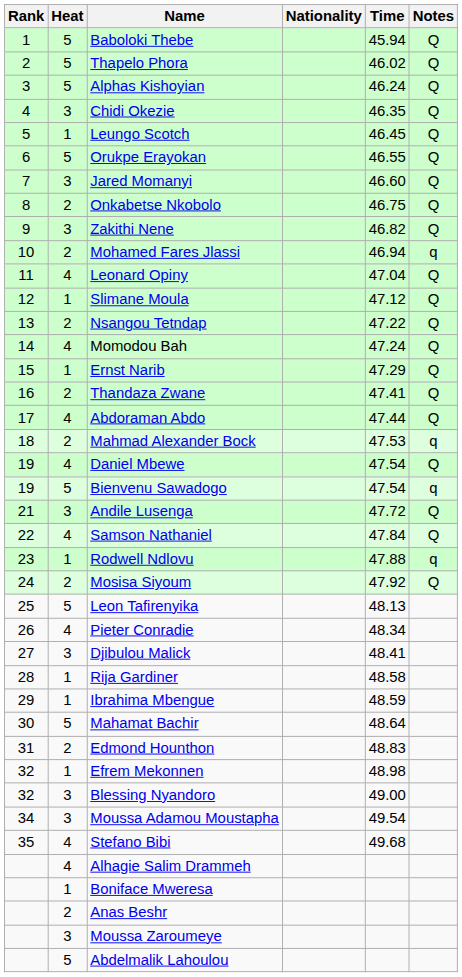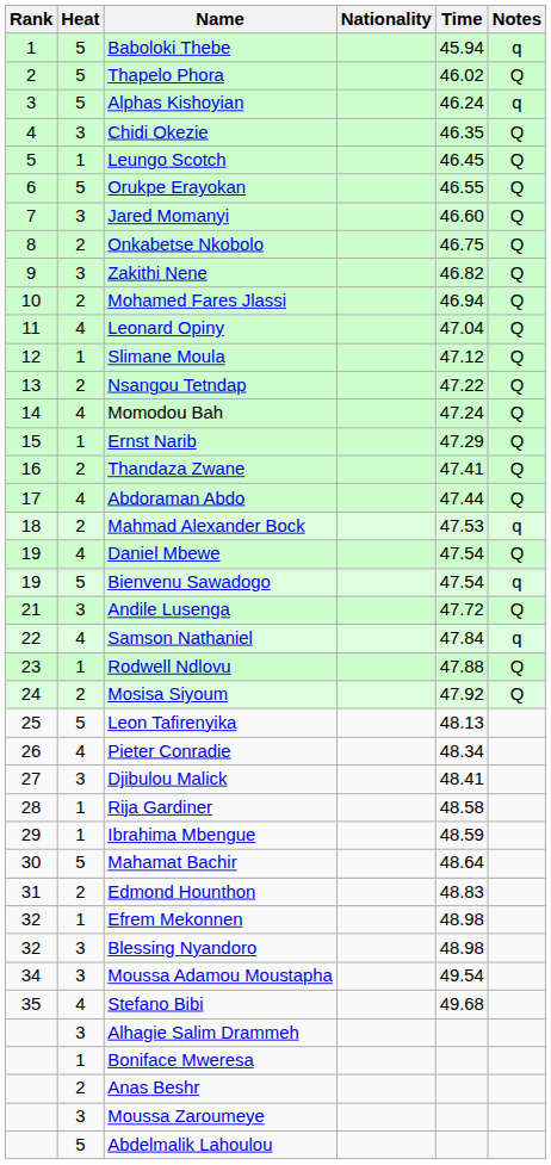 <table class="wikitable sortable" style="text-align:center">
 <tr>
 <th>Rank</th>
 <th>Heat</th>
 <th>Name</th>
 <th>Nationality</th>
 <th>Time</th>
 <th>Notes</th>
 </tr>
 <tr bgcolor=ccffcc>
 <td>1</td>
 <td>5</td>
 <td align=left><a href='#'>Baboloki Thebe</a></td>
 <td align=left></td>
 <td>45.94</td>
-<td>Q</td>
+<td>q</td>
 </tr>
 <tr bgcolor=ccffcc>
 <td>2</td>
 <td>5</td>
 <td align=left><a href='#'>Thapelo Phora</a></td>
 <td align=left></td>
 <td>46.02</td>
 <td>Q</td>
 </tr>
 <tr bgcolor=ccffcc>
 <td>3</td>
 <td>5</td>
 <td align=left><a href='#'>Alphas Kishoyian</a></td>
 <td align=left></td>
 <td>46.24</td>
-<td>Q</td>
+<td>q</td>
 </tr>
 <tr bgcolor=ccffcc>
 <td>4</td>
 <td>3</td>
 <td align=left><a href='#'>Chidi Okezie</a></td>
 <td align=left></td>
 <td>46.35</td>
 <td>Q</td>
 </tr>
 <tr bgcolor=ccffcc>
 <td>5</td>
 <td>1</td>
 <td align=left><a href='#'>Leungo Scotch</a></td>
 <td align=left></td>
 <td>46.45</td>
 <td>Q</td>
 </tr>
 <tr bgcolor=ccffcc>
 <td>6</td>
 <td>5</td>
 <td align=left><a href='#'>Orukpe Erayokan</a></td>
 <td align=left></td>
 <td>46.55</td>
 <td>Q</td>
 </tr>
 <tr bgcolor=ccffcc>
 <td>7</td>
 <td>3</td>
 <td align=left><a href='#'>Jared Momanyi</a></td>
 <td align=left></td>
 <td>46.60</td>
 <td>Q</td>
 </tr>
 <tr bgcolor=ccffcc>
 <td>8</td>
 <td>2</td>
 <td align=left><a href='#'>Onkabetse Nkobolo</a></td>
 <td align=left></td>
 <td>46.75</td>
 <td>Q</td>
 </tr>
 <tr bgcolor=ccffcc>
 <td>9</td>
 <td>3</td>
 <td align=left><a href='#'>Zakithi Nene</a></td>
 <td align=left></td>
 <td>46.82</td>
 <td>Q</td>
 </tr>
 <tr bgcolor=ccffcc>
 <td>10</td>
 <td>2</td>
 <td align=left><a href='#'>Mohamed Fares Jlassi</a></td>
 <td align=left></td>
 <td>46.94</td>
-<td>q</td>
+<td>Q</td>
 </tr>
 <tr bgcolor=ccffcc>
 <td>11</td>
 <td>4</td>
 <td align=left><a href='#'>Leonard Opiny</a></td>
 <td align=left></td>
 <td>47.04</td>
 <td>Q</td>
 </tr>
 <tr bgcolor=ccffcc>
 <td>12</td>
 <td>1</td>
 <td align=left><a href='#'>Slimane Moula</a></td>
 <td align=left></td>
 <td>47.12</td>
 <td>Q</td>
 </tr>
 <tr bgcolor=ccffcc>
 <td>13</td>
 <td>2</td>
 <td align=left><a href='#'>Nsangou Tetndap</a></td>
 <td align=left></td>
 <td>47.22</td>
 <td>Q</td>
 </tr>
 <tr bgcolor=ccffcc>
 <td>14</td>
 <td>4</td>
 <td align=left>Momodou Bah</td>
 <td align=left></td>
 <td>47.24</td>
 <td>Q</td>
 </tr>
 <tr bgcolor=ccffcc>
 <td>15</td>
 <td>1</td>
 <td align=left><a href='#'>Ernst Narib</a></td>
 <td align=left></td>
 <td>47.29</td>
 <td>Q</td>
 </tr>
 <tr bgcolor=ccffcc>
 <td>16</td>
 <td>2</td>
 <td align=left><a href='#'>Thandaza Zwane</a></td>
 <td align=left></td>
 <td>47.41</td>
 <td>Q</td>
 </tr>
 <tr bgcolor=ccffcc>
 <td>17</td>
 <td>4</td>
 <td align=left><a href='#'>Abdoraman Abdo</a></td>
 <td align=left></td>
 <td>47.44</td>
 <td>Q</td>
 </tr>
 <tr bgcolor=ddffdd>
 <td>18</td>
 <td>2</td>
 <td align=left><a href='#'>Mahmad Alexander Bock</a></td>
 <td align=left></td>
 <td>47.53</td>
 <td>q</td>
 </tr>
 <tr bgcolor=ccffcc>
 <td>19</td>
 <td>4</td>
 <td align=left><a href='#'>Daniel Mbewe</a></td>
 <td align=left></td>
 <td>47.54</td>
 <td>Q</td>
 </tr>
 <tr bgcolor=ddffdd>
 <td>19</td>
 <td>5</td>
 <td align=left><a href='#'>Bienvenu Sawadogo</a></td>
 <td align=left></td>
 <td>47.54</td>
 <td>q</td>
 </tr>
 <tr bgcolor=ccffcc>
 <td>21</td>
 <td>3</td>
 <td align=left><a href='#'>Andile Lusenga</a></td>
 <td align=left></td>
 <td>47.72</td>
 <td>Q</td>
 </tr>
 <tr bgcolor=ddffdd>
 <td>22</td>
 <td>4</td>
 <td align=left><a href='#'>Samson Nathaniel</a></td>
 <td align=left></td>
 <td>47.84</td>
-<td>Q</td>
+<td>q</td>
 </tr>
 <tr bgcolor=ccffcc>
 <td>23</td>
 <td>1</td>
 <td align=left><a href='#'>Rodwell Ndlovu</a></td>
 <td align=left></td>
 <td>47.88</td>
-<td>q</td>
+<td>Q</td>
 </tr>
 <tr bgcolor=ddffdd>
 <td>24</td>
 <td>2</td>
 <td align=left><a href='#'>Mosisa Siyoum</a></td>
 <td align=left></td>
 <td>47.92</td>
 <td>Q</td>
 </tr>
 <tr>
 <td>25</td>
 <td>5</td>
 <td align=left><a href='#'>Leon Tafirenyika</a></td>
 <td align=left></td>
 <td>48.13</td>
 <td></td>
 </tr>
 <tr>
 <td>26</td>
 <td>4</td>
 <td align=left><a href='#'>Pieter Conradie</a></td>
 <td align=left></td>
 <td>48.34</td>
 <td></td>
 </tr>
 <tr>
 <td>27</td>
 <td>3</td>
 <td align=left><a href='#'>Djibulou Malick</a></td>
 <td align=left></td>
 <td>48.41</td>
 <td></td>
 </tr>
 <tr>
 <td>28</td>
 <td>1</td>
 <td align=left><a href='#'>Rija Gardiner</a></td>
 <td align=left></td>
 <td>48.58</td>
 <td></td>
 </tr>
 <tr>
 <td>29</td>
 <td>1</td>
 <td align=left><a href='#'>Ibrahima Mbengue</a></td>
 <td align=left></td>
 <td>48.59</td>
 <td></td>
 </tr>
 <tr>
 <td>30</td>
 <td>5</td>
 <td align=left><a href='#'>Mahamat Bachir</a></td>
 <td align=left></td>
 <td>48.64</td>
 <td></td>
 </tr>
 <tr>
 <td>31</td>
 <td>2</td>
 <td align=left><a href='#'>Edmond Hounthon</a></td>
 <td align=left></td>
 <td>48.83</td>
 <td></td>
 </tr>
 <tr>
 <td>32</td>
 <td>1</td>
 <td align=left><a href='#'>Efrem Mekonnen</a></td>
 <td align=left></td>
 <td>48.98</td>
 <td></td>
 </tr>
 <tr>
 <td>32</td>
 <td>3</td>
 <td align=left><a href='#'>Blessing Nyandoro</a></td>
 <td align=left></td>
-<td>49.00</td>
+<td>48.98</td>
 <td></td>
 </tr>
 <tr>
 <td>34</td>
 <td>3</td>
 <td align=left><a href='#'>Moussa Adamou Moustapha</a></td>
 <td align=left></td>
 <td>49.54</td>
 <td></td>
 </tr>
 <tr>
 <td>35</td>
 <td>4</td>
 <td align=left><a href='#'>Stefano Bibi</a></td>
 <td align=left></td>
 <td>49.68</td>
 <td></td>
 </tr>
 <tr>
 <td></td>
-<td>4</td>
+<td>3</td>
 <td align=left><a href='#'>Alhagie Salim Drammeh</a></td>
 <td align=left></td>
 <td></td>
 <td></td>
 </tr>
 <tr>
 <td></td>
 <td>1</td>
 <td align=left><a href='#'>Boniface Mweresa</a></td>
 <td align=left></td>
 <td></td>
 <td></td>
 </tr>
 <tr>
 <td></td>
 <td>2</td>
 <td align=left><a href='#'>Anas Beshr</a></td>
 <td align=left></td>
 <td></td>
 <td></td>
 </tr>
 <tr>
 <td></td>
 <td>3</td>
 <td align=left><a href='#'>Moussa Zaroumeye</a></td>
 <td align=left></td>
 <td></td>
 <td></td>
 </tr>
 <tr>
 <td></td>
 <td>5</td>
 <td align=left><a href='#'>Abdelmalik Lahoulou</a></td>
 <td align=left></td>
 <td></td>
 <td></td>
 </tr>
 </table>
